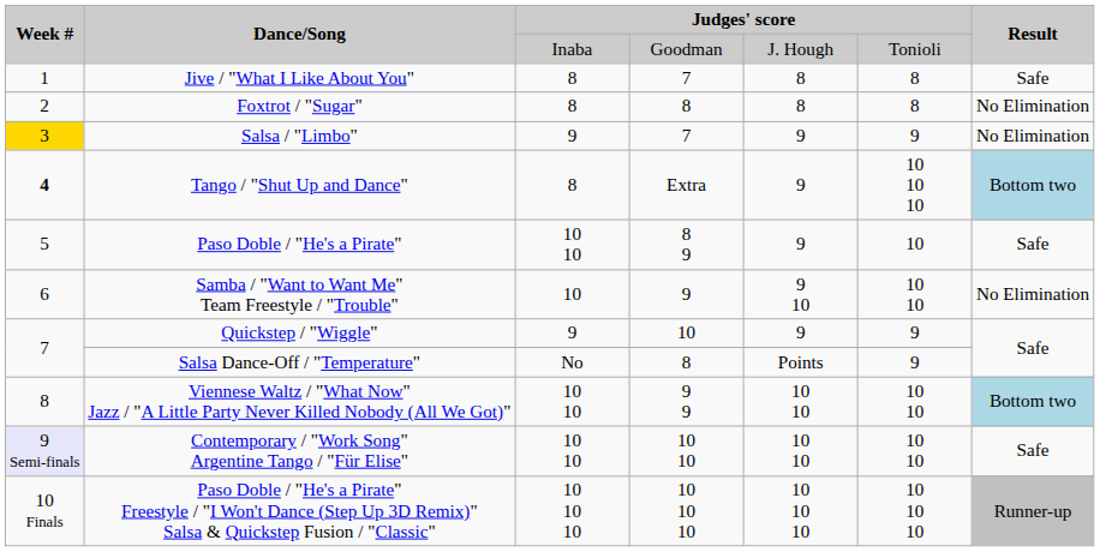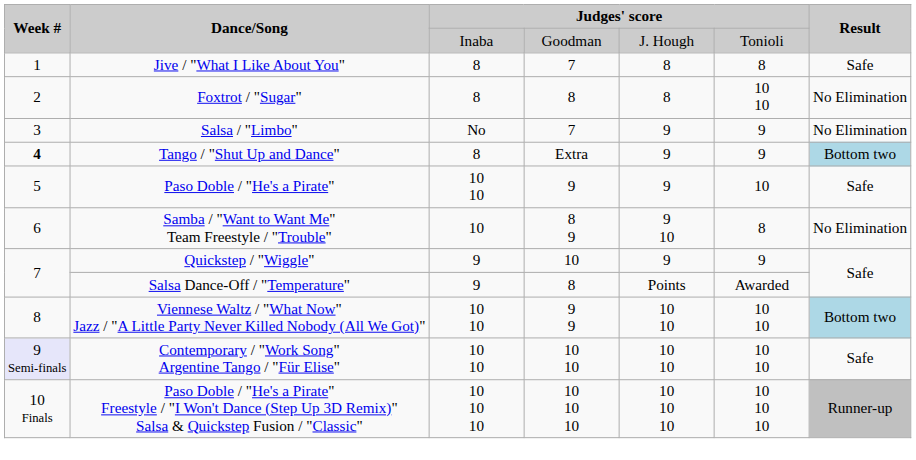 <table class="wikitable" style="text-align:center">
 <tr>
 <th rowspan="2" style="background:#ccc;">Week #</th>
 <th rowspan="2" style="background:#ccc;">Dance/Song</th>
 <th colspan="4" style="background:#ccc;">Judges' score</th>
 <th rowspan="2" style="background:#ccc;">Result</th>
 </tr>
 <tr style="background:#ccc;">
 <td style="width:10.5%;">Inaba</td>
 <td style="width:10.5%;">Goodman</td>
 <td style="width:10.5%;">J. Hough</td>
 <td style="width:10.5%;">Tonioli</td>
 </tr>
 <tr>
 <td>1</td>
 <td><a href='#'>Jive</a> / "<a href='#'>What I Like About You</a>"</td>
 <td>8</td>
 <td>7</td>
 <td>8</td>
 <td>8</td>
 <td>Safe</td>
 </tr>
 <tr>
 <td>2</td>
 <td><a href='#'>Foxtrot</a> / "<a href='#'>Sugar</a>"</td>
 <td>8</td>
 <td>8</td>
 <td>8</td>
-<td>8</td>
+<td>10<br>10</td>
 <td>No Elimination</td>
 </tr>
 <tr>
-<td style="background: gold;">3</td>
+<td>3</td>
 <td><a href='#'>Salsa</a> / "<a href='#'>Limbo</a>"</td>
-<td>9</td>
+<td>No</td>
 <td>7</td>
 <td>9</td>
 <td>9</td>
 <td>No Elimination</td>
 </tr>
 <tr>
 <td><strong>4</strong></td>
 <td><a href='#'>Tango</a> / "<a href='#'>Shut Up and Dance</a>"</td>
 <td>8</td>
 <td>Extra</td>
 <td>9</td>
-<td>10<br>10<br>10</td>
+<td>9</td>
 <td bgcolor="lightblue">Bottom two</td>
 </tr>
 <tr>
 <td>5</td>
 <td><a href='#'>Paso Doble</a> / "<a href='#'>He's a Pirate</a>"</td>
 <td>10<br>10</td>
-<td>8<br>9</td>
+<td>9</td>
 <td>9</td>
 <td>10</td>
 <td>Safe</td>
 </tr>
 <tr>
 <td>6</td>
 <td><a href='#'>Samba</a> / "<a href='#'>Want to Want Me</a>"<br>Team Freestyle / "<a href='#'>Trouble</a>"</td>
 <td>10</td>
-<td>9</td>
+<td>8<br>9</td>
 <td>9<br>10</td>
-<td>10<br>10</td>
+<td>8</td>
 <td>No Elimination</td>
 </tr>
 <tr>
 <td rowspan="2">7</td>
 <td><a href='#'>Quickstep</a> / "<a href='#'>Wiggle</a>"</td>
 <td>9</td>
 <td>10</td>
 <td>9</td>
 <td>9</td>
 <td rowspan="2">Safe</td>
 </tr>
 <tr>
 <td><a href='#'>Salsa</a> Dance-Off / "<a href='#'>Temperature</a>"</td>
-<td>No</td>
+<td>9</td>
 <td>8</td>
 <td>Points</td>
-<td>9</td>
+<td>Awarded</td>
 </tr>
 <tr>
 <td>8</td>
 <td><a href='#'>Viennese Waltz</a> / "<a href='#'>What Now</a>"<br><a href='#'>Jazz</a> / "<a href='#'>A Little Party Never Killed Nobody (All We Got)</a>"</td>
 <td>10<br>10</td>
 <td>9<br>9</td>
 <td>10<br>10</td>
 <td>10<br>10</td>
 <td bgcolor="lightblue">Bottom two</td>
 </tr>
 <tr>
 <td style="background: lavender;">9<br><small>Semi-finals</small></td>
 <td><a href='#'>Contemporary</a> / "<a href='#'>Work Song</a>"<br><a href='#'>Argentine Tango</a> / "<a href='#'>Für Elise</a>"</td>
 <td>10<br>10</td>
 <td>10<br>10</td>
 <td>10<br>10</td>
 <td>10<br>10</td>
 <td>Safe</td>
 </tr>
 <tr>
 <td>10<br><small>Finals</small></td>
 <td><a href='#'>Paso Doble</a> / "<a href='#'>He's a Pirate</a>"<br><a href='#'>Freestyle</a> / "<a href='#'>I Won't Dance (Step Up 3D Remix)</a>"<br><a href='#'>Salsa</a> & <a href='#'>Quickstep</a> Fusion / "<a href='#'>Classic</a>"</td>
 <td>10<br>10<br>10</td>
 <td>10<br>10<br>10</td>
 <td>10<br>10<br>10</td>
 <td>10<br>10<br>10</td>
 <td style="background:silver;">Runner-up</td>
 </tr>
 </table>
